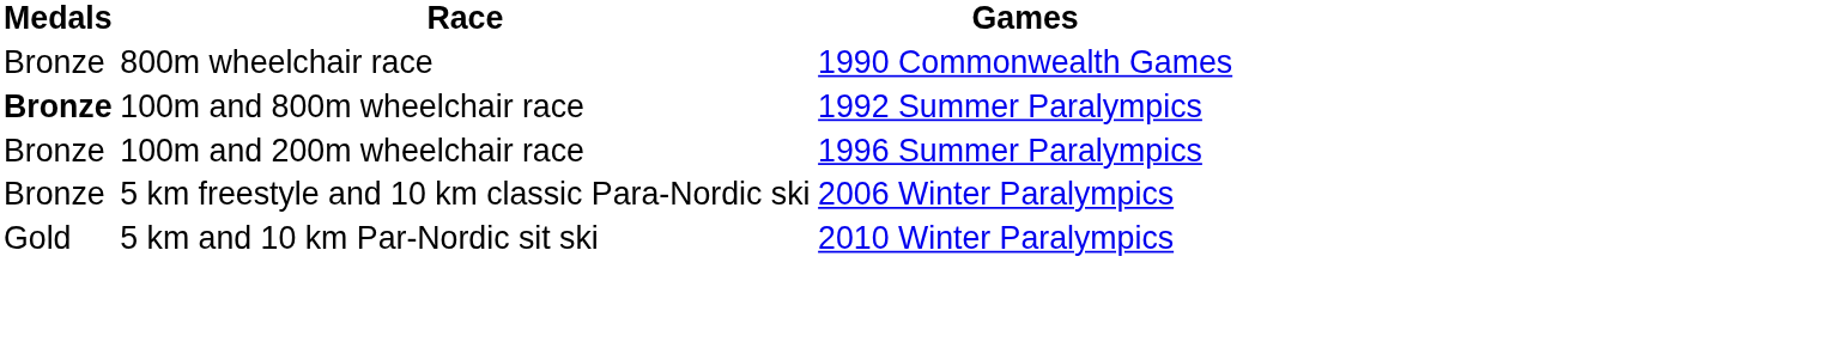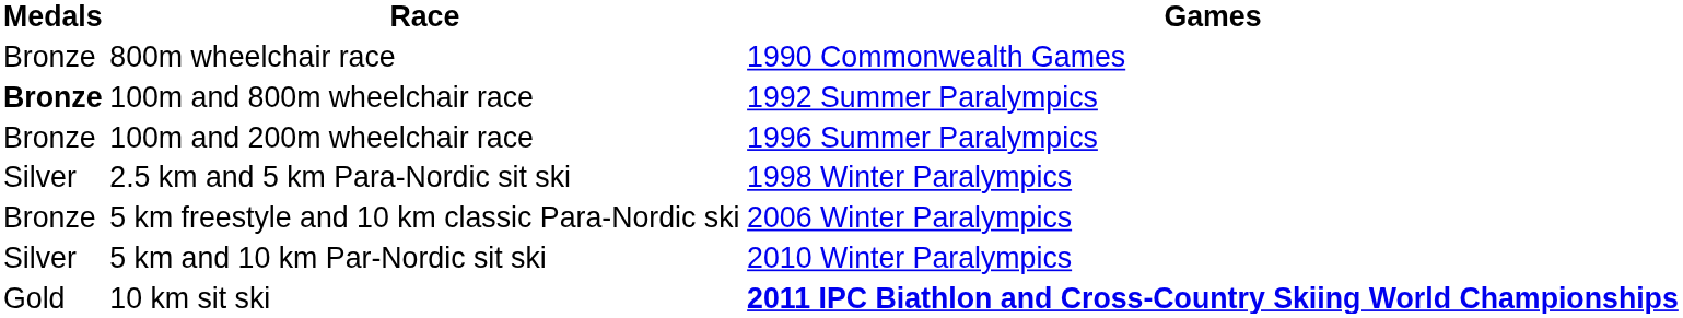 <table>
 <tr>
 <th>Medals</th>
 <th>Race</th>
 <th>Games</th>
 </tr>
 <tr>
 <td>Bronze</td>
 <td>800m wheelchair race</td>
 <td><a href='#'>1990 Commonwealth Games</a></td>
 </tr>
 <tr>
 <td><strong>Bronze</strong></td>
 <td>100m and 800m wheelchair race</td>
 <td><a href='#'>1992 Summer Paralympics</a></td>
 </tr>
 <tr>
 <td>Bronze</td>
 <td>100m and 200m wheelchair race</td>
 <td><a href='#'>1996 Summer Paralympics</a></td>
 </tr>
 <tr>
+<td>Silver</td>
+<td>2.5 km and 5 km Para-Nordic sit ski</td>
+<td><a href='#'>1998 Winter Paralympics</a></td>
+</tr>
+<tr>
 <td>Bronze</td>
 <td>5 km freestyle and 10 km classic Para-Nordic ski</td>
 <td><a href='#'>2006 Winter Paralympics</a></td>
 </tr>
 <tr>
-<td>Gold</td>
+<td>Silver</td>
 <td>5 km and 10 km Par-Nordic sit ski</td>
 <td><a href='#'>2010 Winter Paralympics</a></td>
 </tr>
+<tr>
+<td>Gold</td>
+<td>10 km sit ski</td>
+<td><a href='#'><strong>2011 IPC Biathlon and Cross-Country Skiing World Championships</strong></a></td>
+</tr>
 </table>
